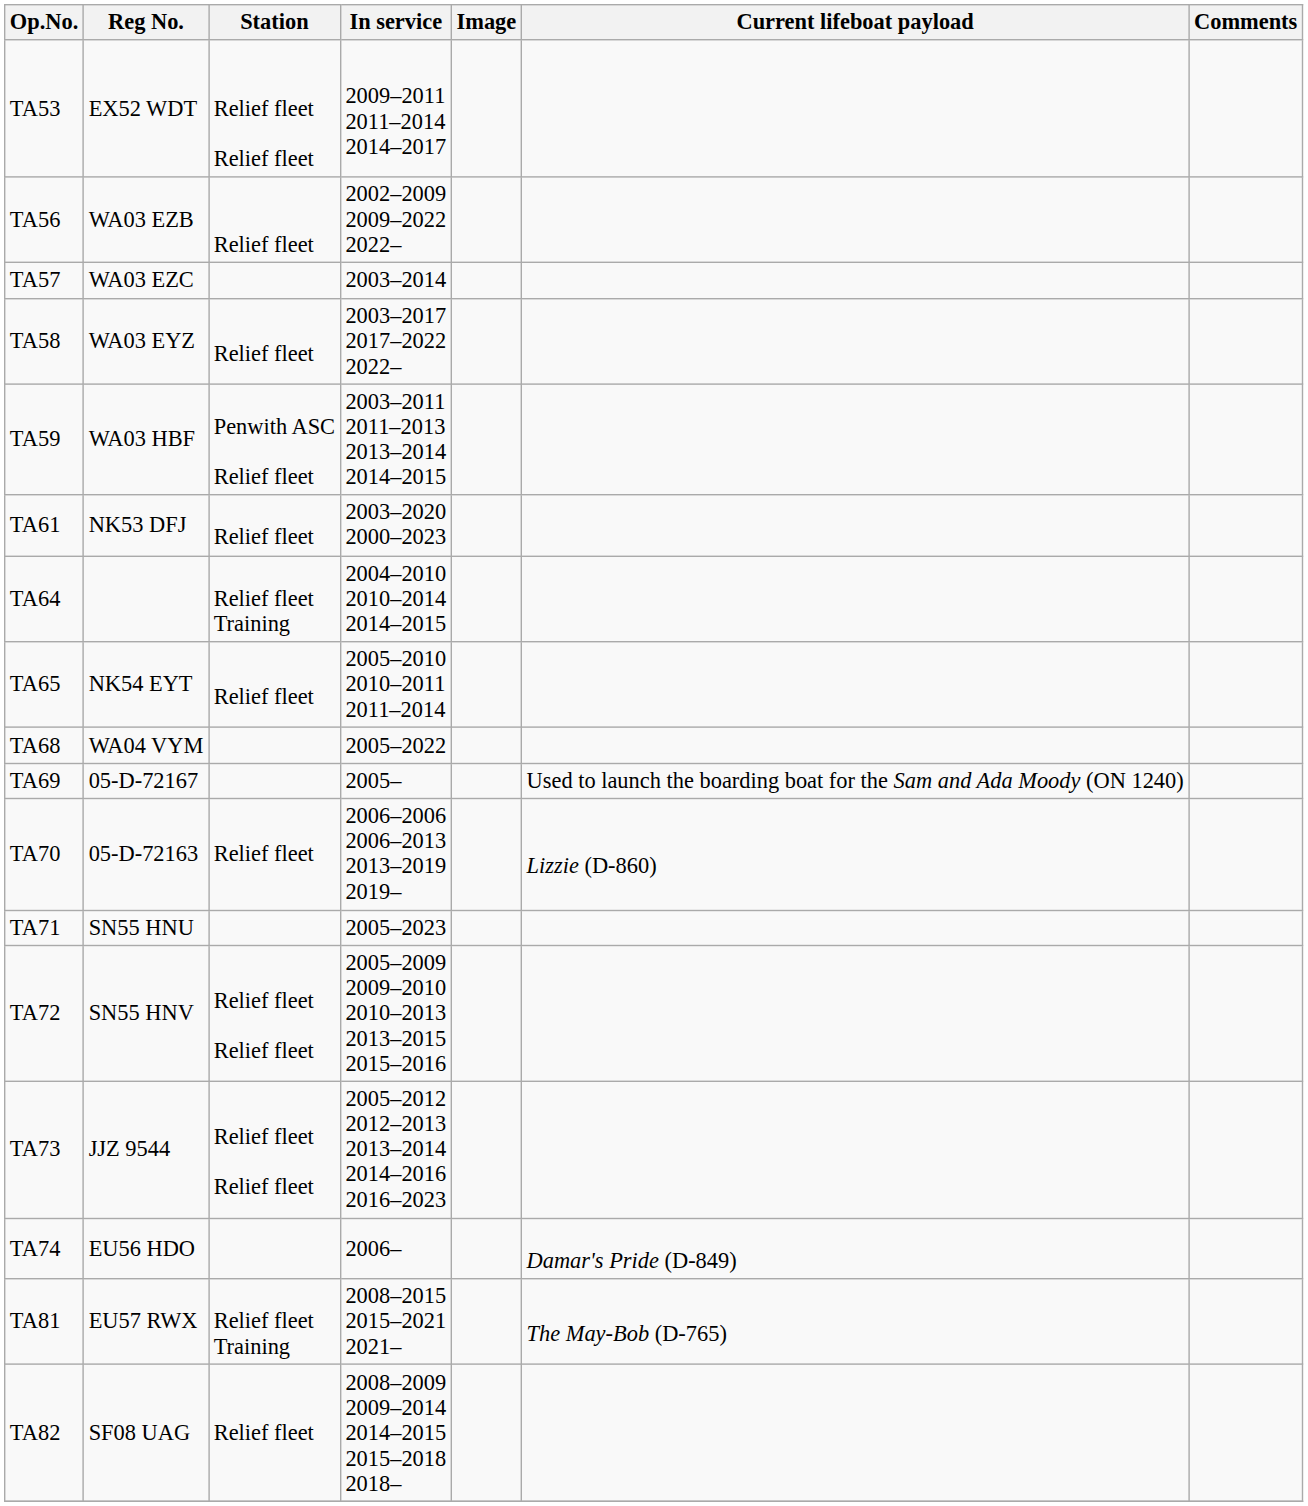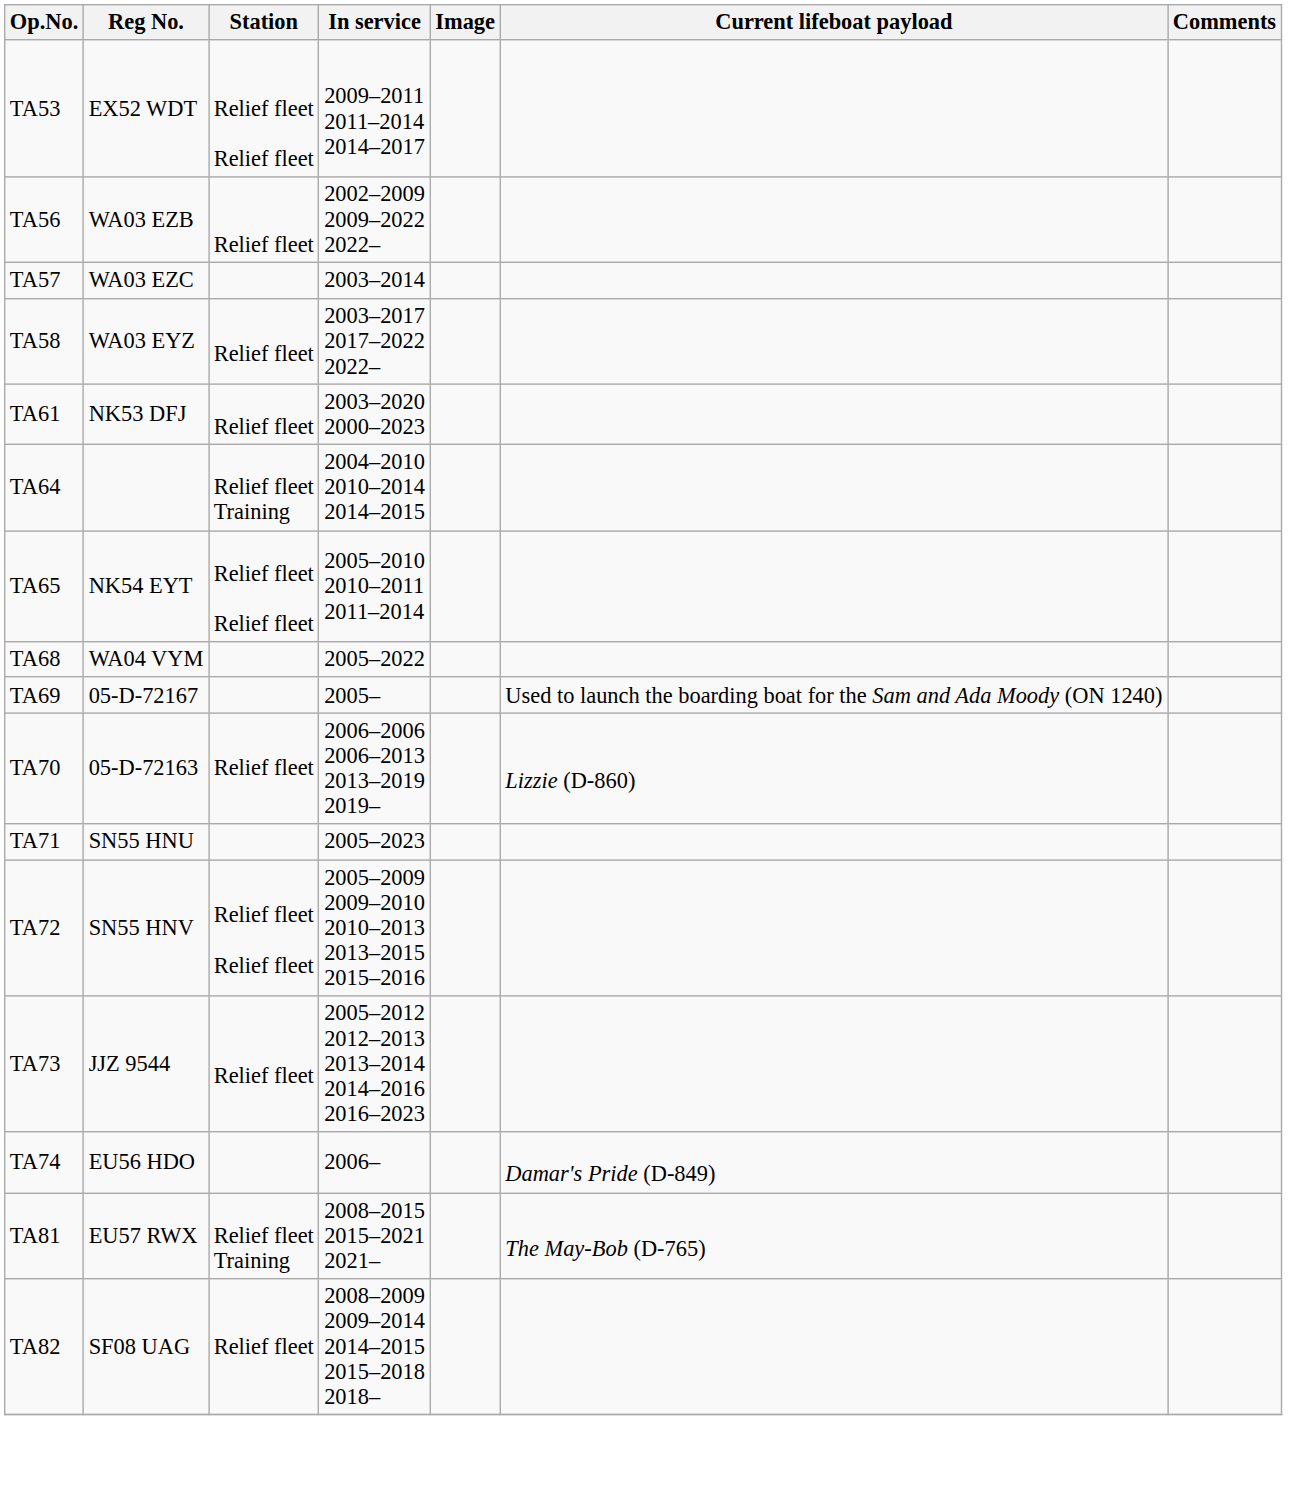 <table class="wikitable">
 <tr>
 <th>Op.No.</th>
 <th>Reg No.</th>
 <th>Station</th>
 <th>In service</th>
 <th>Image</th>
 <th>Current lifeboat payload</th>
 <th>Comments</th>
 </tr>
 <tr>
 <td>TA53<br></td>
 <td>EX52 WDT</td>
 <td><br><br>Relief fleet<br><br>Relief fleet<br></td>
 <td><br>2009–2011<br>2011–2014<br>2014–2017</td>
 <td></td>
 <td></td>
 <td></td>
 </tr>
 <tr>
 <td>TA56<br></td>
 <td>WA03 EZB</td>
 <td><br><br>Relief fleet</td>
 <td>2002–2009<br>2009–2022<br>2022–</td>
 <td></td>
 <td></td>
 <td></td>
 </tr>
 <tr>
 <td>TA57<br></td>
 <td>WA03 EZC</td>
 <td></td>
 <td>2003–2014</td>
 <td></td>
 <td></td>
 <td></td>
 </tr>
 <tr>
 <td>TA58<br></td>
 <td>WA03 EYZ</td>
 <td><br>Relief fleet<br></td>
 <td>2003–2017<br>2017–2022<br>2022–</td>
 <td></td>
 <td><br></td>
 <td></td>
 </tr>
 <tr>
-<td>TA59<br></td>
-<td>WA03 HBF</td>
-<td><br>Penwith ASC<br><br>Relief fleet</td>
-<td>2003–2011<br>2011–2013<br>2013–2014<br>2014–2015</td>
-<td></td>
-<td></td>
-<td></td>
-</tr>
-<tr>
 <td>TA61<br></td>
 <td>NK53 DFJ</td>
 <td><br>Relief fleet</td>
 <td>2003–2020<br>2000–2023</td>
 <td></td>
 <td></td>
 <td></td>
 </tr>
 <tr>
 <td>TA64<br></td>
 <td></td>
 <td><br>Relief fleet<br>Training</td>
 <td>2004–2010<br>2010–2014<br>2014–2015</td>
 <td></td>
 <td></td>
 <td></td>
 </tr>
 <tr>
 <td>TA65<br></td>
 <td>NK54 EYT</td>
-<td><br>Relief fleet<br></td>
+<td><br>Relief fleet<br><br>Relief fleet<br></td>
 <td>2005–2010<br>2010–2011<br>2011–2014</td>
 <td></td>
 <td></td>
 <td></td>
 </tr>
 <tr>
 <td>TA68<br></td>
 <td>WA04 VYM</td>
 <td></td>
 <td>2005–2022</td>
 <td></td>
 <td></td>
 <td></td>
 </tr>
 <tr>
 <td>TA69<br></td>
 <td>05-D-72167</td>
 <td></td>
 <td>2005–</td>
 <td></td>
 <td>Used to launch the boarding boat for the  <em>Sam and Ada Moody</em> (ON 1240)</td>
 <td></td>
 </tr>
 <tr>
 <td>TA70<br></td>
 <td>05-D-72163</td>
 <td><br>Relief fleet<br><br></td>
 <td>2006–2006<br>2006–2013<br>2013–2019<br>2019–</td>
 <td></td>
 <td><br><em>Lizzie</em> (D-860)</td>
 <td></td>
 </tr>
 <tr>
 <td>TA71<br></td>
 <td>SN55 HNU</td>
 <td></td>
 <td>2005–2023</td>
 <td></td>
 <td></td>
 <td></td>
 </tr>
 <tr>
 <td>TA72<br></td>
 <td>SN55 HNV</td>
 <td><br>Relief fleet<br><br>Relief fleet<br></td>
 <td>2005–2009<br>2009–2010<br>2010–2013<br>2013–2015<br>2015–2016</td>
 <td></td>
 <td></td>
 <td></td>
 </tr>
 <tr>
 <td>TA73<br></td>
 <td>JJZ 9544</td>
-<td><br>Relief fleet<br><br>Relief fleet<br></td>
+<td><br>Relief fleet<br></td>
 <td>2005–2012<br>2012–2013<br>2013–2014<br>2014–2016<br>2016–2023</td>
 <td></td>
 <td></td>
 <td></td>
 </tr>
 <tr>
 <td>TA74<br></td>
 <td>EU56 HDO</td>
 <td></td>
 <td>2006–</td>
 <td></td>
 <td><br><em>Damar's Pride</em> (D-849)</td>
 <td></td>
 </tr>
 <tr>
 <td>TA81<br></td>
 <td>EU57 RWX</td>
 <td><br>Relief fleet<br>Training</td>
 <td>2008–2015<br>2015–2021<br>2021–</td>
 <td></td>
 <td><br><em>The May-Bob</em> (D-765)</td>
 <td></td>
 </tr>
 <tr>
 <td>TA82<br></td>
 <td>SF08 UAG</td>
 <td><br>Relief fleet<br><br></td>
 <td>2008–2009<br>2009–2014<br>2014–2015<br>2015–2018<br>2018–</td>
 <td></td>
 <td></td>
 <td></td>
 </tr>
 <tr>
 </tr>
 </table>
